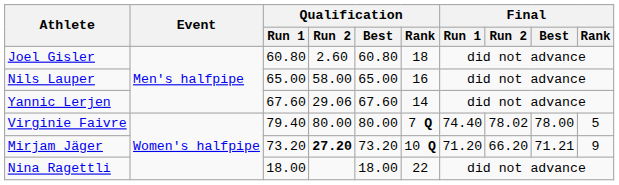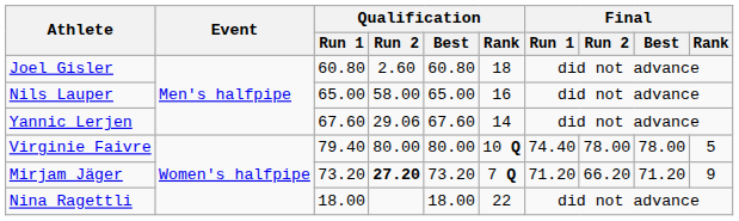 <table class="wikitable" style="font-size:90%">
 <tr>
 <th rowspan="2">Athlete</th>
 <th rowspan="2">Event</th>
 <th colspan="4">Qualification</th>
 <th colspan="4">Final</th>
 </tr>
 <tr style="font-size:95%">
 <th>Run 1</th>
 <th>Run 2</th>
 <th>Best</th>
 <th>Rank</th>
 <th>Run 1</th>
 <th>Run 2</th>
 <th>Best</th>
 <th>Rank</th>
 </tr>
 <tr align=center>
 <td align=left><a href='#'>Joel Gisler</a></td>
 <td rowspan="3" align=left><a href='#'>Men's halfpipe</a></td>
 <td>60.80</td>
 <td>2.60</td>
 <td>60.80</td>
 <td>18</td>
 <td colspan=4>did not advance</td>
 </tr>
 <tr align=center>
 <td align=left><a href='#'>Nils Lauper</a></td>
 <td>65.00</td>
 <td>58.00</td>
 <td>65.00</td>
 <td>16</td>
 <td colspan=4>did not advance</td>
 </tr>
 <tr align=center>
 <td align=left><a href='#'>Yannic Lerjen</a></td>
 <td>67.60</td>
 <td>29.06</td>
 <td>67.60</td>
 <td>14</td>
 <td colspan=4>did not advance</td>
 </tr>
 <tr align=center>
 <td align=left><a href='#'>Virginie Faivre</a></td>
 <td rowspan=3 align=left><a href='#'>Women's halfpipe</a></td>
 <td>79.40</td>
 <td>80.00</td>
 <td>80.00</td>
-<td>7 <strong>Q</strong></td>
+<td>10 <strong>Q</strong></td>
 <td>74.40</td>
-<td>78.02</td>
+<td>78.00</td>
 <td>78.00</td>
 <td>5</td>
 </tr>
 <tr align=center>
 <td align=left><a href='#'>Mirjam Jäger</a></td>
 <td>73.20</td>
 <td><strong>27.20</strong></td>
 <td>73.20</td>
-<td>10 <strong>Q</strong></td>
+<td>7 <strong>Q</strong></td>
 <td>71.20</td>
 <td>66.20</td>
-<td>71.21</td>
+<td>71.20</td>
 <td>9</td>
 </tr>
 <tr align=center>
 <td align=left><a href='#'>Nina Ragettli</a></td>
 <td>18.00</td>
 <td></td>
 <td>18.00</td>
 <td>22</td>
 <td colspan=4>did not advance</td>
 </tr>
 </table>
